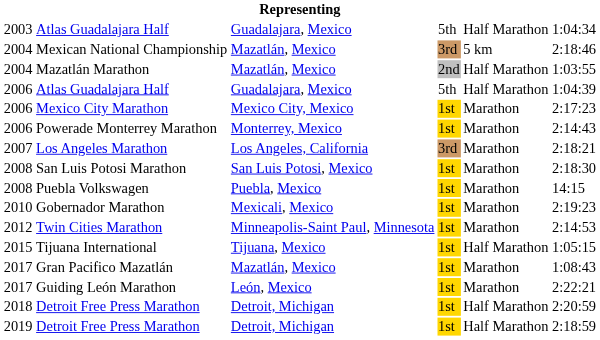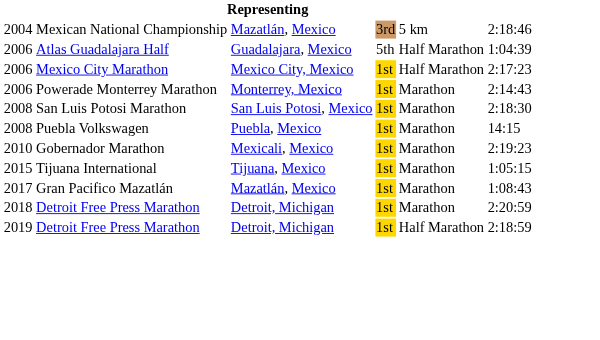 <table>
 <tr>
 <th colspan="6">Representing </th>
-</tr>
-<tr>
-<td>2003</td>
-<td><a href='#'>Atlas Guadalajara Half</a></td>
-<td><a href='#'>Guadalajara</a>, <a href='#'>Mexico</a></td>
-<td>5th</td>
-<td>Half Marathon</td>
-<td>1:04:34</td>
 </tr>
 <tr>
 <td>2004</td>
 <td>Mexican National Championship</td>
 <td><a href='#'>Mazatlán</a>, <a href='#'>Mexico</a></td>
 <td bgcolor="cc9966">3rd</td>
 <td>5 km</td>
 <td>2:18:46</td>
-</tr>
-<tr>
-<td>2004</td>
-<td>Mazatlán Marathon</td>
-<td><a href='#'>Mazatlán</a>, <a href='#'>Mexico</a></td>
-<td bgcolor="silver">2nd</td>
-<td>Half Marathon</td>
-<td>1:03:55</td>
 </tr>
 <tr>
 <td>2006</td>
 <td><a href='#'>Atlas Guadalajara Half</a></td>
 <td><a href='#'>Guadalajara</a>, <a href='#'>Mexico</a></td>
 <td>5th</td>
 <td>Half Marathon</td>
 <td>1:04:39</td>
 </tr>
 <tr>
 <td>2006</td>
 <td><a href='#'>Mexico City Marathon</a></td>
 <td><a href='#'>Mexico City, Mexico</a></td>
 <td bgcolor="gold">1st</td>
-<td>Marathon</td>
+<td>Half Marathon</td>
 <td>2:17:23</td>
 </tr>
 <tr>
 <td>2006</td>
 <td>Powerade Monterrey Marathon</td>
 <td><a href='#'>Monterrey, Mexico</a></td>
 <td bgcolor="gold">1st</td>
 <td>Marathon</td>
 <td>2:14:43</td>
-</tr>
-<tr>
-<td>2007</td>
-<td><a href='#'>Los Angeles Marathon</a></td>
-<td><a href='#'>Los Angeles, California</a></td>
-<td bgcolor="cc9966">3rd</td>
-<td>Marathon</td>
-<td>2:18:21</td>
 </tr>
 <tr>
 <td>2008</td>
 <td>San Luis Potosi Marathon</td>
 <td><a href='#'>San Luis Potosi</a>, <a href='#'>Mexico</a></td>
 <td bgcolor="gold">1st</td>
 <td>Marathon</td>
 <td>2:18:30</td>
 </tr>
 <tr>
 <td>2008</td>
 <td>Puebla Volkswagen</td>
 <td><a href='#'>Puebla</a>, <a href='#'>Mexico</a></td>
 <td bgcolor="gold">1st</td>
 <td>Marathon</td>
 <td>14:15</td>
 </tr>
 <tr>
 <td>2010</td>
 <td>Gobernador Marathon</td>
 <td><a href='#'>Mexicali</a>, <a href='#'>Mexico</a></td>
 <td bgcolor="gold">1st</td>
 <td>Marathon</td>
 <td>2:19:23</td>
 </tr>
 <tr>
-<td>2012</td>
-<td><a href='#'>Twin Cities Marathon</a></td>
-<td><a href='#'>Minneapolis-Saint Paul</a>, <a href='#'>Minnesota</a></td>
-<td bgcolor="gold">1st</td>
-<td>Marathon</td>
-<td>2:14:53</td>
-</tr>
-<tr>
 <td>2015</td>
 <td>Tijuana International</td>
 <td><a href='#'>Tijuana</a>, <a href='#'>Mexico</a></td>
 <td bgcolor="gold">1st</td>
-<td>Half Marathon</td>
+<td>Marathon</td>
 <td>1:05:15</td>
 </tr>
 <tr>
 <td>2017</td>
 <td>Gran Pacifico Mazatlán</td>
 <td><a href='#'>Mazatlán</a>, <a href='#'>Mexico</a></td>
 <td bgcolor="gold">1st</td>
 <td>Marathon</td>
 <td>1:08:43</td>
 </tr>
 <tr>
-<td>2017</td>
-<td>Guiding León Marathon</td>
-<td><a href='#'>León</a>, <a href='#'>Mexico</a></td>
-<td bgcolor="gold">1st</td>
-<td>Marathon</td>
-<td>2:22:21</td>
-</tr>
-<tr>
 <td>2018</td>
 <td><a href='#'>Detroit Free Press Marathon</a></td>
 <td><a href='#'>Detroit, Michigan</a></td>
 <td bgcolor="gold">1st</td>
-<td>Half Marathon</td>
+<td>Marathon</td>
 <td>2:20:59</td>
 </tr>
 <tr>
 <td>2019</td>
 <td><a href='#'>Detroit Free Press Marathon</a></td>
 <td><a href='#'>Detroit, Michigan</a></td>
 <td bgcolor="gold">1st</td>
 <td>Half Marathon</td>
 <td>2:18:59</td>
 </tr>
 <tr>
 </tr>
 </table>
